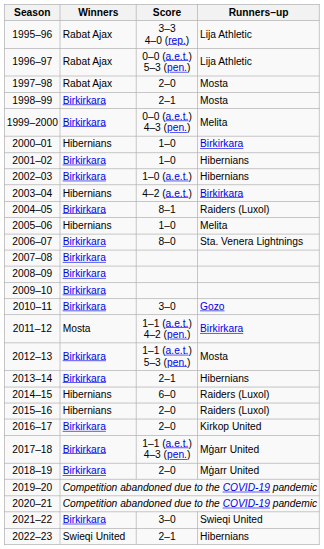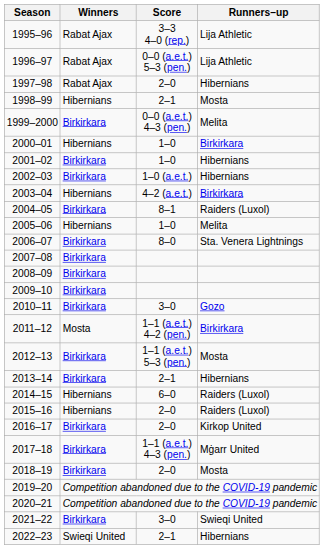 <table class="sortable wikitable plainrowheaders">
 <tr>
 <th scope="col">Season</th>
 <th scope="col">Winners</th>
 <th scope="col">Score</th>
 <th scope="col">Runners–up</th>
 </tr>
 <tr>
 <td align="center">1995–96</td>
 <td>Rabat Ajax</td>
 <td align="center">3–3<br>4–0 (<a href='#'>rep.</a>)</td>
 <td>Lija Athletic</td>
 </tr>
 <tr>
 <td align="center">1996–97</td>
 <td>Rabat Ajax</td>
 <td align="center">0–0 (<a href='#'>a.e.t.</a>)<br>5–3 (<a href='#'>pen.</a>)</td>
 <td>Lija Athletic</td>
 </tr>
 <tr>
 <td align="center">1997–98</td>
 <td>Rabat Ajax</td>
 <td align="center">2–0</td>
-<td>Mosta</td>
+<td>Hibernians</td>
 </tr>
 <tr>
 <td align="center">1998–99</td>
-<td><a href='#'>Birkirkara</a></td>
+<td>Hibernians</td>
 <td align="center">2–1</td>
 <td>Mosta</td>
 </tr>
 <tr>
 <td>1999–2000</td>
 <td><a href='#'>Birkirkara</a></td>
 <td align="center">0–0 (<a href='#'>a.e.t.</a>)<br>4–3 (<a href='#'>pen.</a>)</td>
 <td>Melita</td>
 </tr>
 <tr>
 <td align="center">2000–01</td>
 <td>Hibernians</td>
 <td align="center">1–0</td>
 <td><a href='#'>Birkirkara</a></td>
 </tr>
 <tr>
 <td align="center">2001–02</td>
 <td><a href='#'>Birkirkara</a></td>
 <td align="center">1–0</td>
 <td>Hibernians</td>
 </tr>
 <tr>
 <td align="center">2002–03</td>
 <td><a href='#'>Birkirkara</a></td>
 <td align="center">1–0 (<a href='#'>a.e.t.</a>)</td>
 <td>Hibernians</td>
 </tr>
 <tr>
 <td align="center">2003–04</td>
 <td>Hibernians</td>
 <td align="center">4–2 (<a href='#'>a.e.t.</a>)</td>
 <td><a href='#'>Birkirkara</a></td>
 </tr>
 <tr>
 <td align="center">2004–05</td>
 <td><a href='#'>Birkirkara</a></td>
 <td align="center">8–1</td>
 <td>Raiders (Luxol)</td>
 </tr>
 <tr>
 <td align="center">2005–06</td>
 <td>Hibernians</td>
 <td align="center">1–0</td>
 <td>Melita</td>
 </tr>
 <tr>
 <td align="center">2006–07</td>
 <td><a href='#'>Birkirkara</a></td>
 <td align="center">8–0</td>
 <td>Sta. Venera Lightnings</td>
 </tr>
 <tr>
 <td align="center">2007–08</td>
 <td><a href='#'>Birkirkara</a></td>
 <td></td>
 <td></td>
 </tr>
 <tr>
 <td align="center">2008–09</td>
 <td><a href='#'>Birkirkara</a></td>
 <td></td>
 <td></td>
 </tr>
 <tr>
 <td align="center">2009–10</td>
 <td><a href='#'>Birkirkara</a></td>
 <td></td>
 <td></td>
 </tr>
 <tr>
 <td align="center">2010–11</td>
 <td><a href='#'>Birkirkara</a></td>
 <td align="center">3–0</td>
 <td> <a href='#'>Gozo</a></td>
 </tr>
 <tr>
 <td align="center">2011–12</td>
 <td>Mosta</td>
 <td align="center">1–1 (<a href='#'>a.e.t.</a>)<br>4–2 (<a href='#'>pen.</a>)</td>
 <td><a href='#'>Birkirkara</a></td>
 </tr>
 <tr>
 <td align="center">2012–13</td>
 <td><a href='#'>Birkirkara</a></td>
 <td align="center">1–1 (<a href='#'>a.e.t.</a>)<br>5–3 (<a href='#'>pen.</a>)</td>
 <td>Mosta</td>
 </tr>
 <tr>
 <td align="center">2013–14</td>
 <td><a href='#'>Birkirkara</a></td>
 <td align="center">2–1</td>
 <td>Hibernians</td>
 </tr>
 <tr>
 <td align="center">2014–15</td>
 <td>Hibernians</td>
 <td align="center">6–0</td>
 <td>Raiders (Luxol)</td>
 </tr>
 <tr>
 <td align="center">2015–16</td>
 <td>Hibernians</td>
 <td align="center">2–0</td>
 <td>Raiders (Luxol)</td>
 </tr>
 <tr>
 <td align="center">2016–17</td>
 <td><a href='#'>Birkirkara</a></td>
 <td align="center">2–0</td>
 <td>Kirkop United</td>
 </tr>
 <tr>
 <td align="center">2017–18</td>
 <td><a href='#'>Birkirkara</a></td>
 <td align="center">1–1 (<a href='#'>a.e.t.</a>)<br>4–3 (<a href='#'>pen.</a>)</td>
 <td>Mġarr United</td>
 </tr>
 <tr>
 <td align="center">2018–19</td>
 <td><a href='#'>Birkirkara</a></td>
 <td align="center">2–0</td>
-<td>Mġarr United</td>
+<td>Mosta</td>
 </tr>
 <tr>
 <td align="center">2019–20</td>
 <td colspan=3><em>Competition abandoned due to the <a href='#'>COVID-19</a> pandemic</em></td>
 </tr>
 <tr>
 <td align="center">2020–21</td>
 <td colspan=3><em>Competition abandoned due to the <a href='#'>COVID-19</a> pandemic</em></td>
 </tr>
 <tr>
 <td align="center">2021–22</td>
 <td><a href='#'>Birkirkara</a></td>
 <td align="center">3–0</td>
 <td>Swieqi United</td>
 </tr>
 <tr>
 <td align="center">2022–23</td>
 <td>Swieqi United</td>
 <td align="center">2–1</td>
 <td>Hibernians</td>
 </tr>
 </table>
